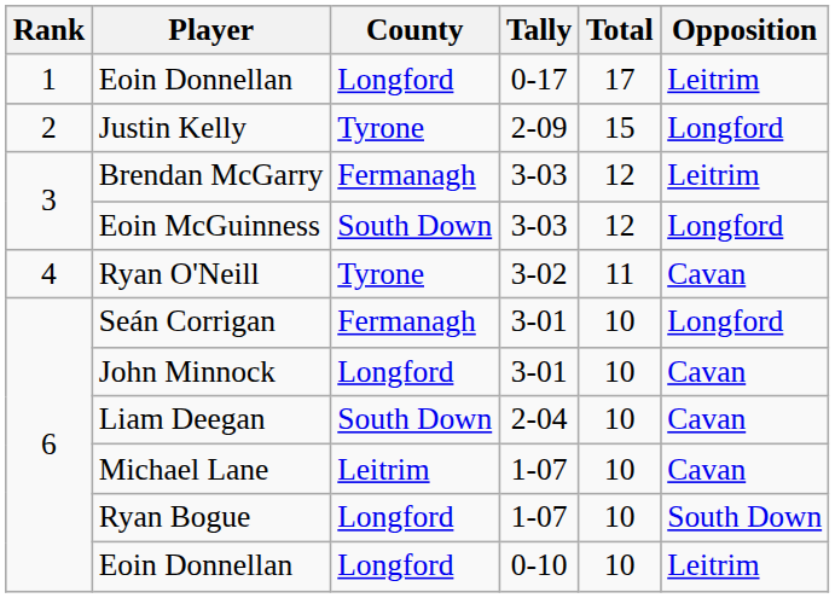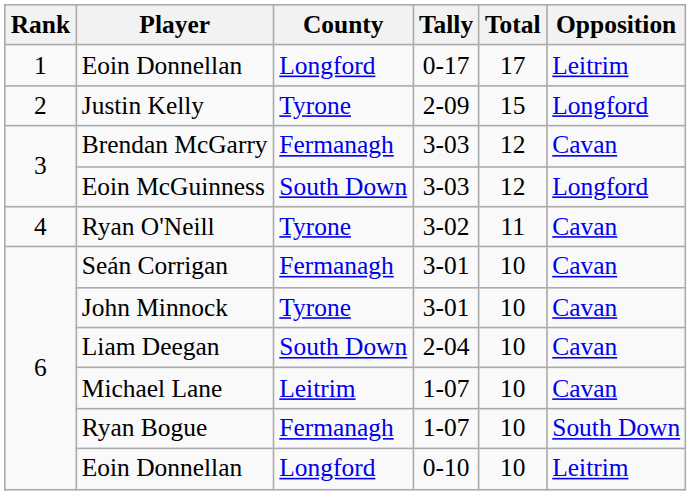 <table class="wikitable">
 <tr>
 <th>Rank</th>
 <th>Player</th>
 <th>County</th>
 <th>Tally</th>
 <th>Total</th>
 <th>Opposition</th>
 </tr>
 <tr>
 <td rowspan=1 align=center>1</td>
 <td>Eoin Donnellan</td>
 <td><a href='#'>Longford</a></td>
 <td align=center>0-17</td>
 <td align=center>17</td>
 <td><a href='#'>Leitrim</a></td>
 </tr>
 <tr>
 <td rowspan=1 align=center>2</td>
 <td>Justin Kelly</td>
 <td><a href='#'>Tyrone</a></td>
 <td align=center>2-09</td>
 <td align=center>15</td>
 <td><a href='#'>Longford</a></td>
 </tr>
 <tr>
 <td rowspan=2 align=center>3</td>
 <td>Brendan McGarry</td>
 <td><a href='#'>Fermanagh</a></td>
 <td align=center>3-03</td>
 <td align=center>12</td>
-<td><a href='#'>Leitrim</a></td>
+<td><a href='#'>Cavan</a></td>
 </tr>
 <tr>
 <td>Eoin McGuinness</td>
 <td><a href='#'>South Down</a></td>
 <td align=center>3-03</td>
 <td align=center>12</td>
 <td><a href='#'>Longford</a></td>
 </tr>
 <tr>
 <td rowspan=1 align=center>4</td>
 <td>Ryan O'Neill</td>
 <td><a href='#'>Tyrone</a></td>
 <td align=center>3-02</td>
 <td align=center>11</td>
 <td><a href='#'>Cavan</a></td>
 </tr>
 <tr>
 <td rowspan=6 align=center>6</td>
 <td>Seán Corrigan</td>
 <td><a href='#'>Fermanagh</a></td>
 <td align=center>3-01</td>
 <td align=center>10</td>
-<td><a href='#'>Longford</a></td>
+<td><a href='#'>Cavan</a></td>
 </tr>
 <tr>
 <td>John Minnock</td>
-<td><a href='#'>Longford</a></td>
+<td><a href='#'>Tyrone</a></td>
 <td align=center>3-01</td>
 <td align=center>10</td>
 <td><a href='#'>Cavan</a></td>
 </tr>
 <tr>
 <td>Liam Deegan</td>
 <td><a href='#'>South Down</a></td>
 <td align=center>2-04</td>
 <td align=center>10</td>
 <td><a href='#'>Cavan</a></td>
 </tr>
 <tr>
 <td>Michael Lane</td>
 <td><a href='#'>Leitrim</a></td>
 <td align=center>1-07</td>
 <td align=center>10</td>
 <td><a href='#'>Cavan</a></td>
 </tr>
 <tr>
 <td>Ryan Bogue</td>
-<td><a href='#'>Longford</a></td>
+<td><a href='#'>Fermanagh</a></td>
 <td align=center>1-07</td>
 <td align=center>10</td>
 <td><a href='#'>South Down</a></td>
 </tr>
 <tr>
 <td>Eoin Donnellan</td>
 <td><a href='#'>Longford</a></td>
 <td align=center>0-10</td>
 <td align=center>10</td>
 <td><a href='#'>Leitrim</a></td>
 </tr>
 </table>
